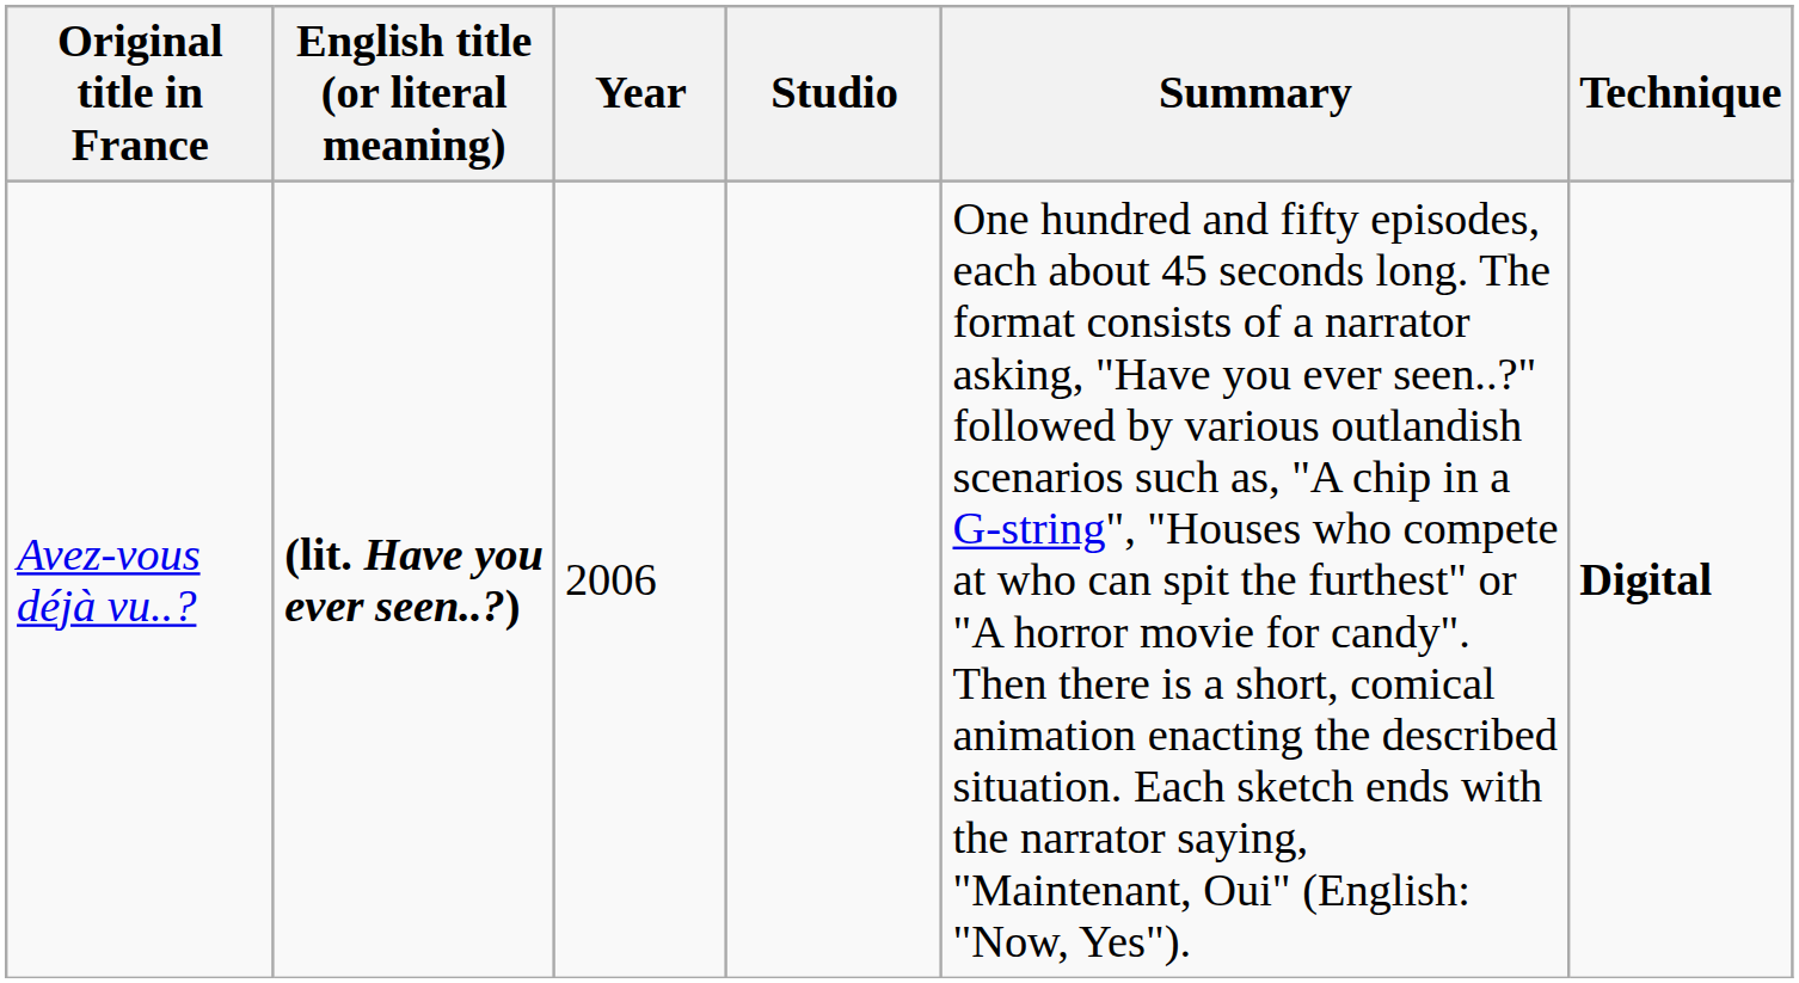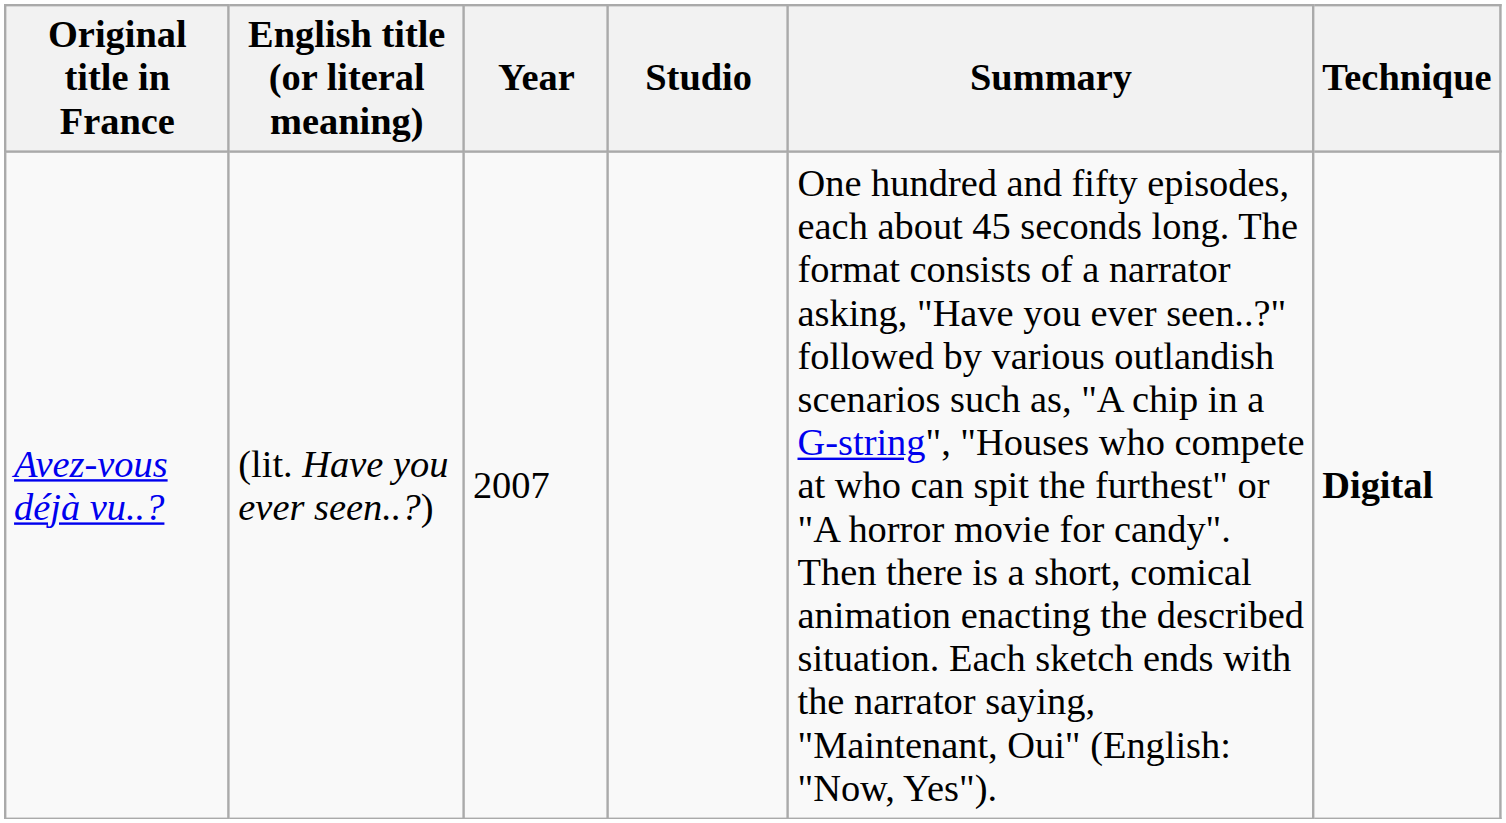 <table class="wikitable sortable" style="width:100%;">
 <tr>
 <th style="width:150px;">Original title in France</th>
 <th style="width:150px;">English title<br>(or literal meaning)</th>
 <th style="width:100px;">Year</th>
 <th style="width:120px;">Studio</th>
 <th style="width:500px;">Summary</th>
 <th>Technique</th>
 </tr>
 <tr>
 <td><em><a href='#'>Avez-vous déjà vu..?</a></em></td>
-<td><strong>(lit. <em>Have you ever seen..?</em>)</strong></td>
-<td>2006</td>
+<td>(lit. <em>Have you ever seen..?</em>)</td>
+<td>2007</td>
 <td></td>
 <td>One hundred and fifty episodes, each about 45 seconds long. The format consists of a narrator asking, "Have you ever seen..?" followed by various outlandish scenarios such as, "A chip in a <a href='#'>G-string</a>", "Houses who compete at who can spit the furthest" or "A horror movie for candy". Then there is a short, comical animation enacting the described situation. Each sketch ends with the narrator saying, "Maintenant, Oui" (English: "Now, Yes").</td>
 <td><strong>Digital</strong></td>
 </tr>
 </table>
